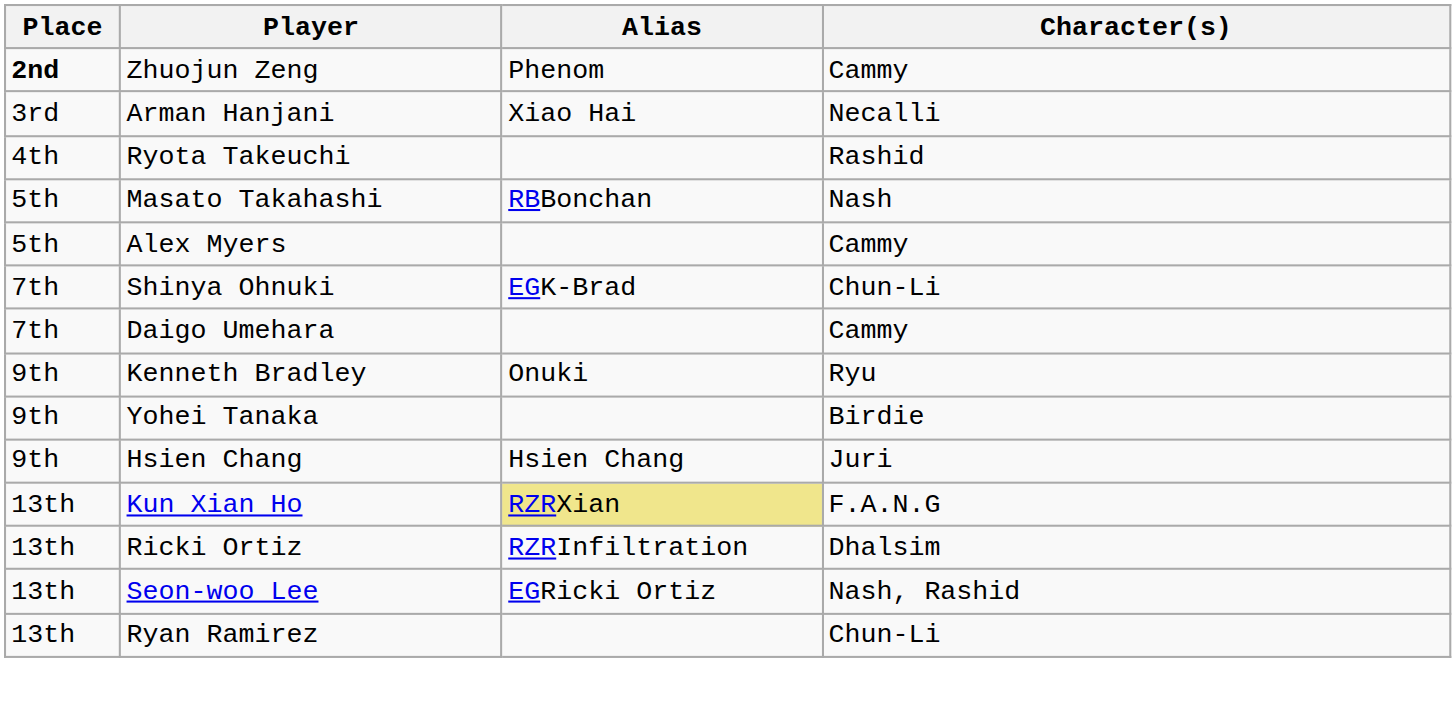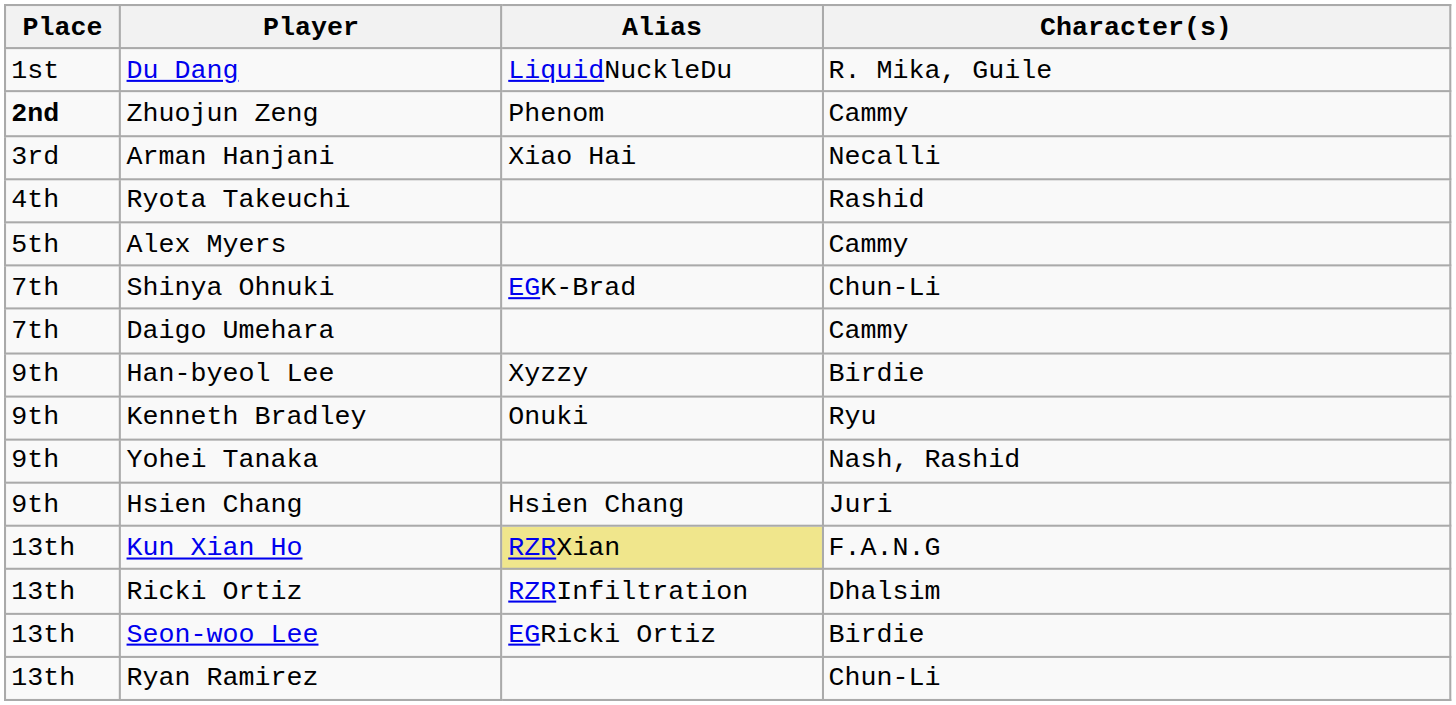 <table class="wikitable">
 <tr>
 <th style="width:50px;">Place</th>
 <th style="width:180px;">Player</th>
 <th style="width:150px;">Alias</th>
 <th style="width:300px;">Character(s)</th>
+</tr>
+<tr>
+<td>1st</td>
+<td> <a href='#'>Du Dang</a></td>
+<td><a href='#'>Liquid</a>NuckleDu</td>
+<td>R. Mika, Guile</td>
 </tr>
 <tr>
 <td><strong>2nd</strong></td>
 <td> Zhuojun Zeng</td>
 <td>Phenom</td>
 <td>Cammy</td>
 </tr>
 <tr>
 <td>3rd</td>
 <td> Arman Hanjani</td>
 <td>Xiao Hai</td>
 <td>Necalli</td>
 </tr>
 <tr>
 <td>4th</td>
 <td> Ryota Takeuchi</td>
 <td></td>
 <td>Rashid</td>
 </tr>
 <tr>
 <td>5th</td>
-<td> Masato Takahashi</td>
-<td><a href='#'>RB</a>Bonchan</td>
-<td>Nash</td>
-</tr>
-<tr>
-<td>5th</td>
 <td> Alex Myers</td>
 <td></td>
 <td>Cammy</td>
 </tr>
 <tr>
 <td>7th</td>
 <td> Shinya Ohnuki</td>
 <td><a href='#'>EG</a>K-Brad</td>
 <td>Chun-Li</td>
 </tr>
 <tr>
 <td>7th</td>
 <td> Daigo Umehara</td>
 <td></td>
 <td>Cammy</td>
 </tr>
 <tr>
 <td>9th</td>
+<td> Han-byeol Lee</td>
+<td>Xyzzy</td>
+<td>Birdie</td>
+</tr>
+<tr>
+<td>9th</td>
 <td> Kenneth Bradley</td>
 <td>Onuki</td>
 <td>Ryu</td>
 </tr>
 <tr>
 <td>9th</td>
 <td> Yohei Tanaka</td>
 <td></td>
-<td>Birdie</td>
+<td>Nash, Rashid</td>
 </tr>
 <tr>
 <td>9th</td>
 <td> Hsien Chang</td>
 <td>Hsien Chang</td>
 <td>Juri</td>
 </tr>
 <tr>
 <td>13th</td>
 <td> <a href='#'>Kun Xian Ho</a></td>
 <td style="background: khaki;"><a href='#'>RZR</a>Xian</td>
 <td>F.A.N.G</td>
 </tr>
 <tr>
 <td>13th</td>
 <td> Ricki Ortiz</td>
 <td><a href='#'>RZR</a>Infiltration</td>
 <td>Dhalsim</td>
 </tr>
 <tr>
 <td>13th</td>
 <td> <a href='#'>Seon-woo Lee</a></td>
 <td><a href='#'>EG</a>Ricki Ortiz</td>
-<td>Nash, Rashid</td>
+<td>Birdie</td>
 </tr>
 <tr>
 <td>13th</td>
 <td> Ryan Ramirez</td>
 <td></td>
 <td>Chun-Li</td>
 </tr>
 </table>
